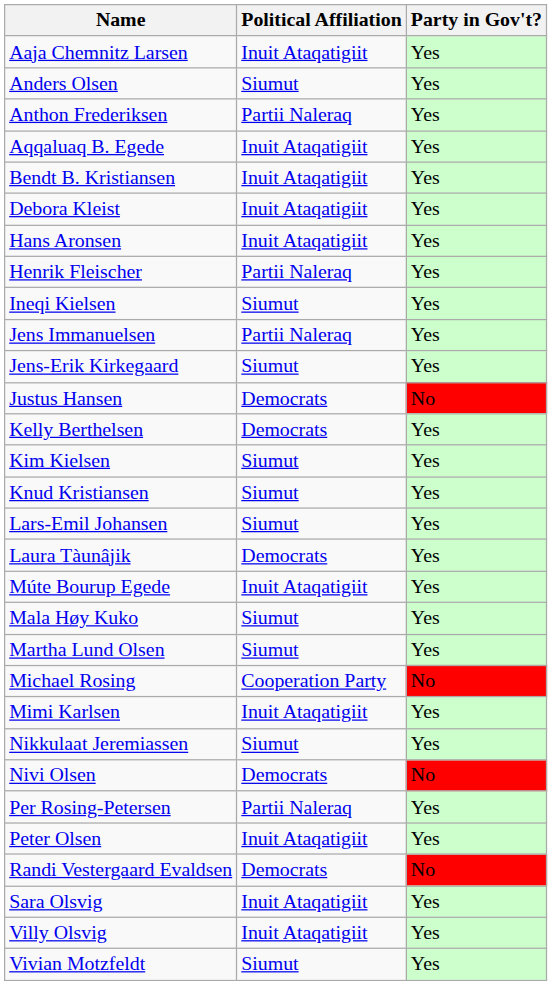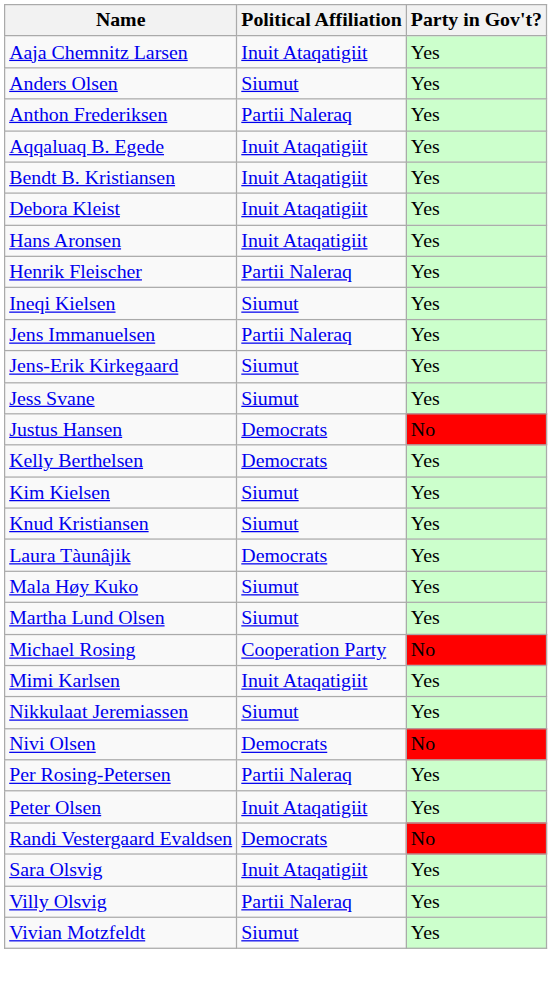 <table class="sortable wikitable">
 <tr>
 <th>Name</th>
 <th>Political Affiliation</th>
 <th>Party in Gov't?</th>
 </tr>
 <tr>
 <td><a href='#'>Aaja Chemnitz Larsen</a></td>
 <td> <a href='#'>Inuit Ataqatigiit</a></td>
 <td style="background:#cfc;">Yes</td>
 </tr>
 <tr>
 <td><a href='#'>Anders Olsen</a></td>
 <td> <a href='#'>Siumut</a></td>
 <td style="background:#cfc;">Yes</td>
 </tr>
 <tr>
 <td><a href='#'>Anthon Frederiksen</a></td>
 <td> <a href='#'>Partii Naleraq</a></td>
 <td style="background:#cfc;">Yes</td>
 </tr>
 <tr>
 <td><a href='#'>Aqqaluaq B. Egede</a></td>
 <td> <a href='#'>Inuit Ataqatigiit</a></td>
 <td style="background:#cfc;">Yes</td>
 </tr>
 <tr>
 <td><a href='#'>Bendt B. Kristiansen</a></td>
 <td> <a href='#'>Inuit Ataqatigiit</a></td>
 <td style="background:#cfc;">Yes</td>
 </tr>
 <tr>
 <td><a href='#'>Debora Kleist</a></td>
 <td> <a href='#'>Inuit Ataqatigiit</a></td>
 <td style="background:#cfc;">Yes</td>
 </tr>
 <tr>
 <td><a href='#'>Hans Aronsen</a></td>
 <td> <a href='#'>Inuit Ataqatigiit</a></td>
 <td style="background:#cfc;">Yes</td>
 </tr>
 <tr>
 <td><a href='#'>Henrik Fleischer</a></td>
 <td> <a href='#'>Partii Naleraq</a></td>
 <td style="background:#cfc;">Yes</td>
 </tr>
 <tr>
 <td><a href='#'>Ineqi Kielsen</a></td>
 <td> <a href='#'>Siumut</a></td>
 <td style="background:#cfc;">Yes</td>
 </tr>
 <tr>
 <td><a href='#'>Jens Immanuelsen</a></td>
 <td> <a href='#'>Partii Naleraq</a></td>
 <td style="background:#cfc;">Yes</td>
 </tr>
 <tr>
 <td><a href='#'>Jens-Erik Kirkegaard</a></td>
 <td> <a href='#'>Siumut</a></td>
 <td style="background:#cfc;">Yes</td>
 </tr>
 <tr>
+<td><a href='#'>Jess Svane</a></td>
+<td> <a href='#'>Siumut</a></td>
+<td style="background:#cfc;">Yes</td>
+</tr>
+<tr>
 <td><a href='#'>Justus Hansen</a></td>
 <td> <a href='#'>Democrats</a></td>
 <td style="background:#f00;">No</td>
 </tr>
 <tr>
 <td><a href='#'>Kelly Berthelsen</a></td>
 <td> <a href='#'>Democrats</a></td>
 <td style="background:#cfc;">Yes</td>
 </tr>
 <tr>
 <td><a href='#'>Kim Kielsen</a></td>
 <td> <a href='#'>Siumut</a></td>
 <td style="background:#cfc;">Yes</td>
 </tr>
 <tr>
 <td><a href='#'>Knud Kristiansen</a></td>
 <td> <a href='#'>Siumut</a></td>
 <td style="background:#cfc;">Yes</td>
 </tr>
 <tr>
-<td><a href='#'>Lars-Emil Johansen</a></td>
-<td> <a href='#'>Siumut</a></td>
-<td style="background:#cfc;">Yes</td>
-</tr>
-<tr>
 <td><a href='#'>Laura Tàunâjik</a></td>
 <td> <a href='#'>Democrats</a></td>
-<td style="background:#cfc;">Yes</td>
-</tr>
-<tr>
-<td><a href='#'>Múte Bourup Egede</a></td>
-<td> <a href='#'>Inuit Ataqatigiit</a></td>
 <td style="background:#cfc;">Yes</td>
 </tr>
 <tr>
 <td><a href='#'>Mala Høy Kuko</a></td>
 <td> <a href='#'>Siumut</a></td>
 <td style="background:#cfc;">Yes</td>
 </tr>
 <tr>
 <td><a href='#'>Martha Lund Olsen</a></td>
 <td> <a href='#'>Siumut</a></td>
 <td style="background:#cfc;">Yes</td>
 </tr>
 <tr>
 <td><a href='#'>Michael Rosing</a></td>
 <td> <a href='#'>Cooperation Party</a></td>
 <td style="background:#f00;">No</td>
 </tr>
 <tr>
 <td><a href='#'>Mimi Karlsen</a></td>
 <td> <a href='#'>Inuit Ataqatigiit</a></td>
 <td style="background:#cfc;">Yes</td>
 </tr>
 <tr>
 <td><a href='#'>Nikkulaat Jeremiassen</a></td>
 <td> <a href='#'>Siumut</a></td>
 <td style="background:#cfc;">Yes</td>
 </tr>
 <tr>
 <td><a href='#'>Nivi Olsen</a></td>
 <td> <a href='#'>Democrats</a></td>
 <td style="background:#f00;">No</td>
 </tr>
 <tr>
 <td><a href='#'>Per Rosing-Petersen</a></td>
 <td> <a href='#'>Partii Naleraq</a></td>
 <td style="background:#cfc;">Yes</td>
 </tr>
 <tr>
 <td><a href='#'>Peter Olsen</a></td>
 <td> <a href='#'>Inuit Ataqatigiit</a></td>
 <td style="background:#cfc;">Yes</td>
 </tr>
 <tr>
 <td><a href='#'>Randi Vestergaard Evaldsen</a></td>
 <td> <a href='#'>Democrats</a></td>
 <td style="background:#f00;">No</td>
 </tr>
 <tr>
 <td><a href='#'>Sara Olsvig</a></td>
 <td> <a href='#'>Inuit Ataqatigiit</a></td>
 <td style="background:#cfc;">Yes</td>
 </tr>
 <tr>
 <td><a href='#'>Villy Olsvig</a></td>
-<td> <a href='#'>Inuit Ataqatigiit</a></td>
+<td> <a href='#'>Partii Naleraq</a></td>
 <td style="background:#cfc;">Yes</td>
 </tr>
 <tr>
 <td><a href='#'>Vivian Motzfeldt</a></td>
 <td> <a href='#'>Siumut</a></td>
 <td style="background:#cfc;">Yes</td>
 </tr>
 </table>
